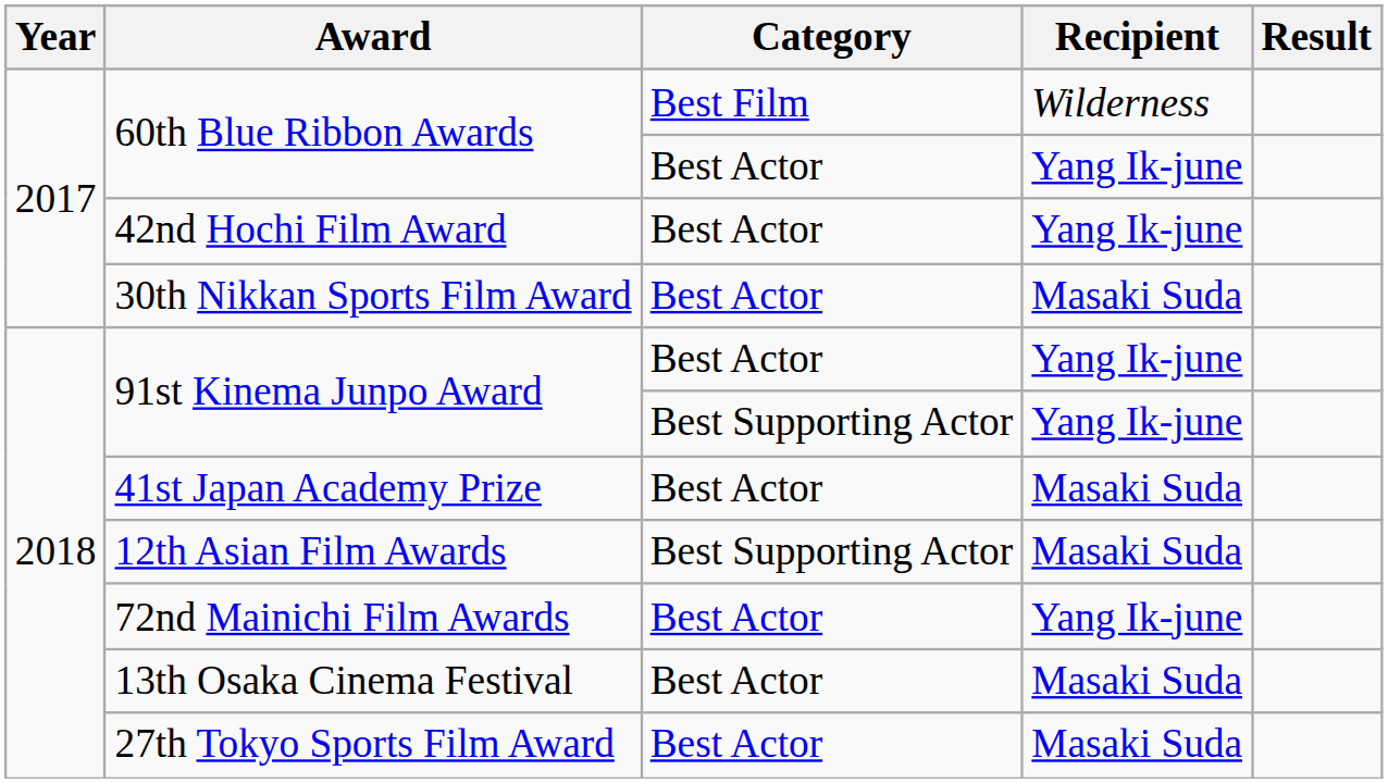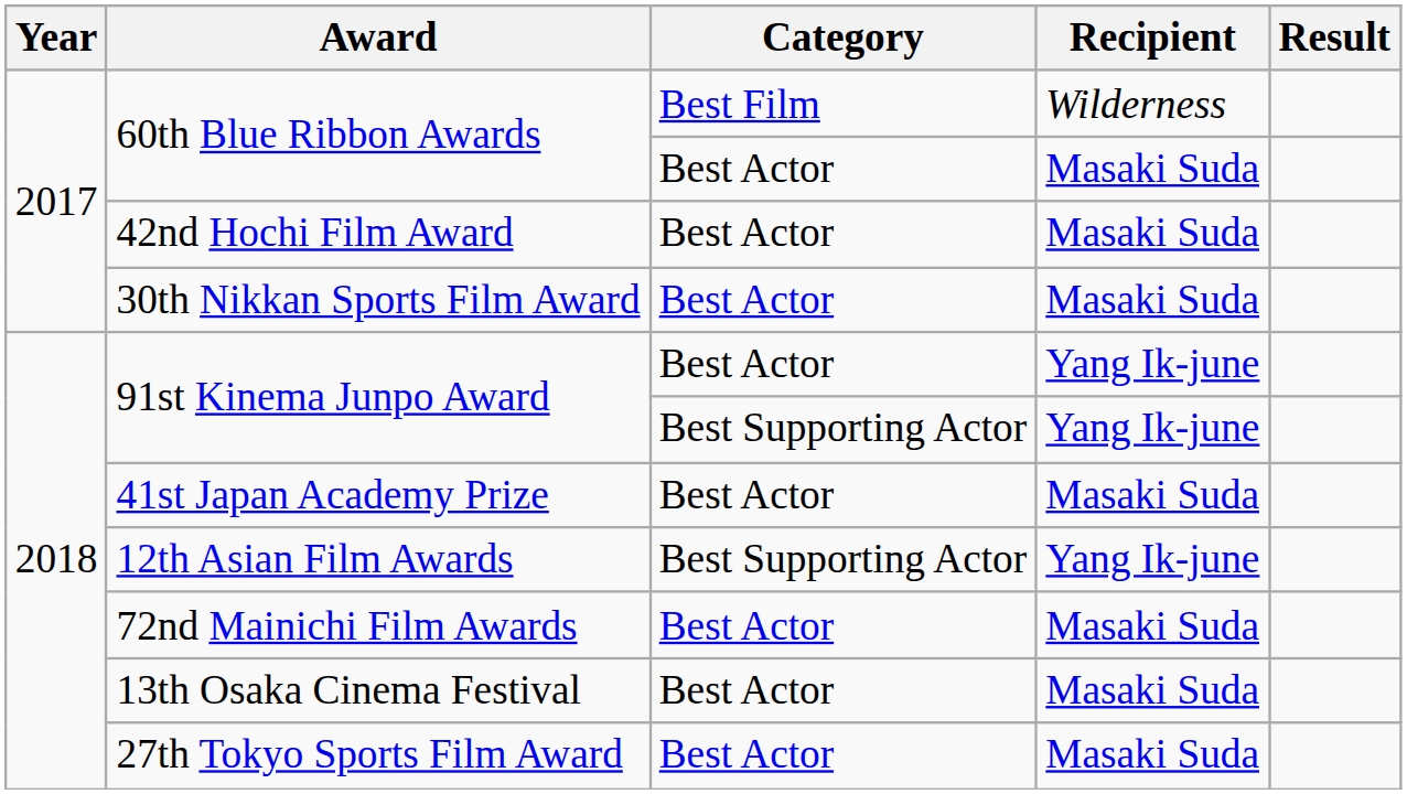 <table class="wikitable">
 <tr>
 <th>Year</th>
 <th>Award</th>
 <th>Category</th>
 <th>Recipient</th>
 <th>Result</th>
 </tr>
 <tr>
 <td rowspan="4">2017</td>
 <td rowspan="2">60th <a href='#'>Blue Ribbon Awards</a></td>
 <td><a href='#'>Best Film</a></td>
 <td><em>Wilderness</em></td>
 <td></td>
 </tr>
 <tr>
 <td>Best Actor</td>
-<td><a href='#'>Yang Ik-june</a></td>
+<td><a href='#'>Masaki Suda</a></td>
 <td></td>
 </tr>
 <tr>
 <td>42nd <a href='#'>Hochi Film Award</a></td>
 <td>Best Actor</td>
-<td><a href='#'>Yang Ik-june</a></td>
+<td><a href='#'>Masaki Suda</a></td>
 <td></td>
 </tr>
 <tr>
 <td>30th <a href='#'>Nikkan Sports Film Award</a></td>
 <td><a href='#'>Best Actor</a></td>
 <td><a href='#'>Masaki Suda</a></td>
 <td></td>
 </tr>
 <tr>
 <td rowspan="7">2018</td>
 <td rowspan="2">91st <a href='#'>Kinema Junpo Award</a></td>
 <td>Best Actor</td>
 <td><a href='#'>Yang Ik-june</a></td>
 <td></td>
 </tr>
 <tr>
 <td>Best Supporting Actor</td>
 <td><a href='#'>Yang Ik-june</a></td>
 <td></td>
 </tr>
 <tr>
 <td><a href='#'>41st Japan Academy Prize</a></td>
 <td>Best Actor</td>
 <td><a href='#'>Masaki Suda</a></td>
 <td></td>
 </tr>
 <tr>
 <td><a href='#'>12th Asian Film Awards</a></td>
 <td>Best Supporting Actor</td>
-<td><a href='#'>Masaki Suda</a></td>
+<td><a href='#'>Yang Ik-june</a></td>
 <td></td>
 </tr>
 <tr>
 <td>72nd <a href='#'>Mainichi Film Awards</a></td>
 <td><a href='#'>Best Actor</a></td>
-<td><a href='#'>Yang Ik-june</a></td>
+<td><a href='#'>Masaki Suda</a></td>
 <td></td>
 </tr>
 <tr>
 <td>13th Osaka Cinema Festival</td>
 <td>Best Actor</td>
 <td><a href='#'>Masaki Suda</a></td>
 <td></td>
 </tr>
 <tr>
 <td>27th <a href='#'>Tokyo Sports Film Award</a></td>
 <td><a href='#'>Best Actor</a></td>
 <td><a href='#'>Masaki Suda</a></td>
 <td></td>
 </tr>
 </table>
